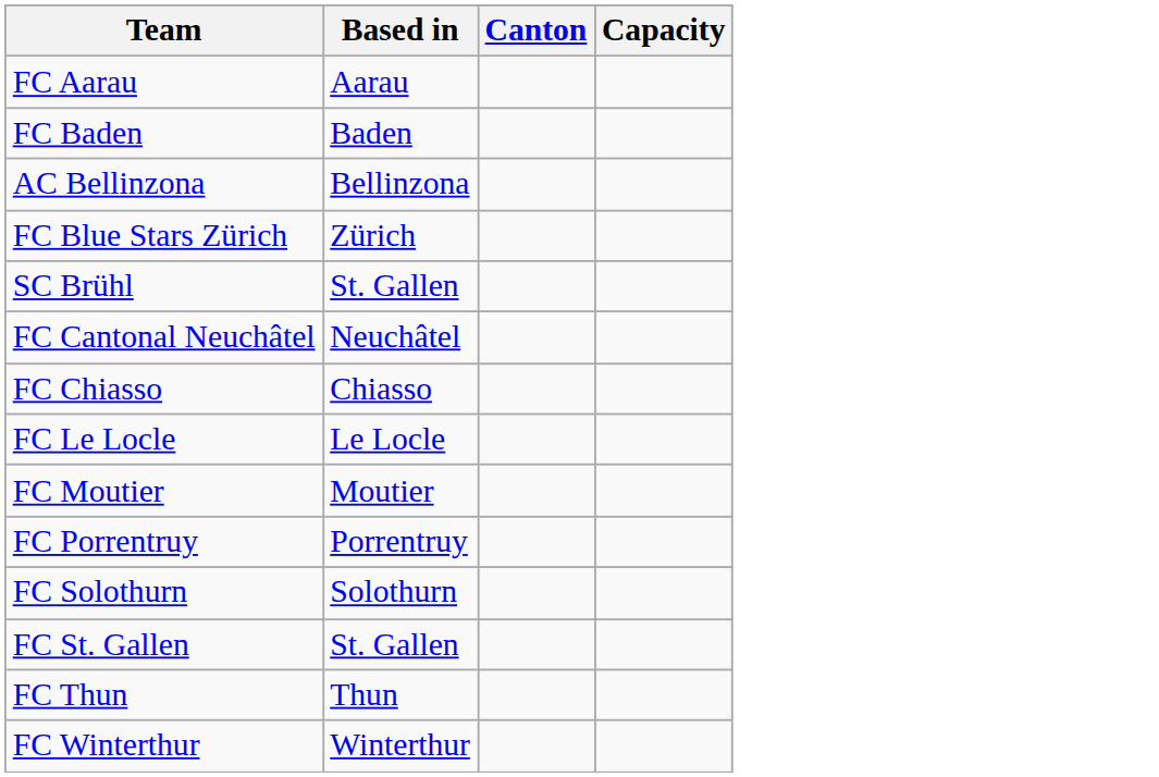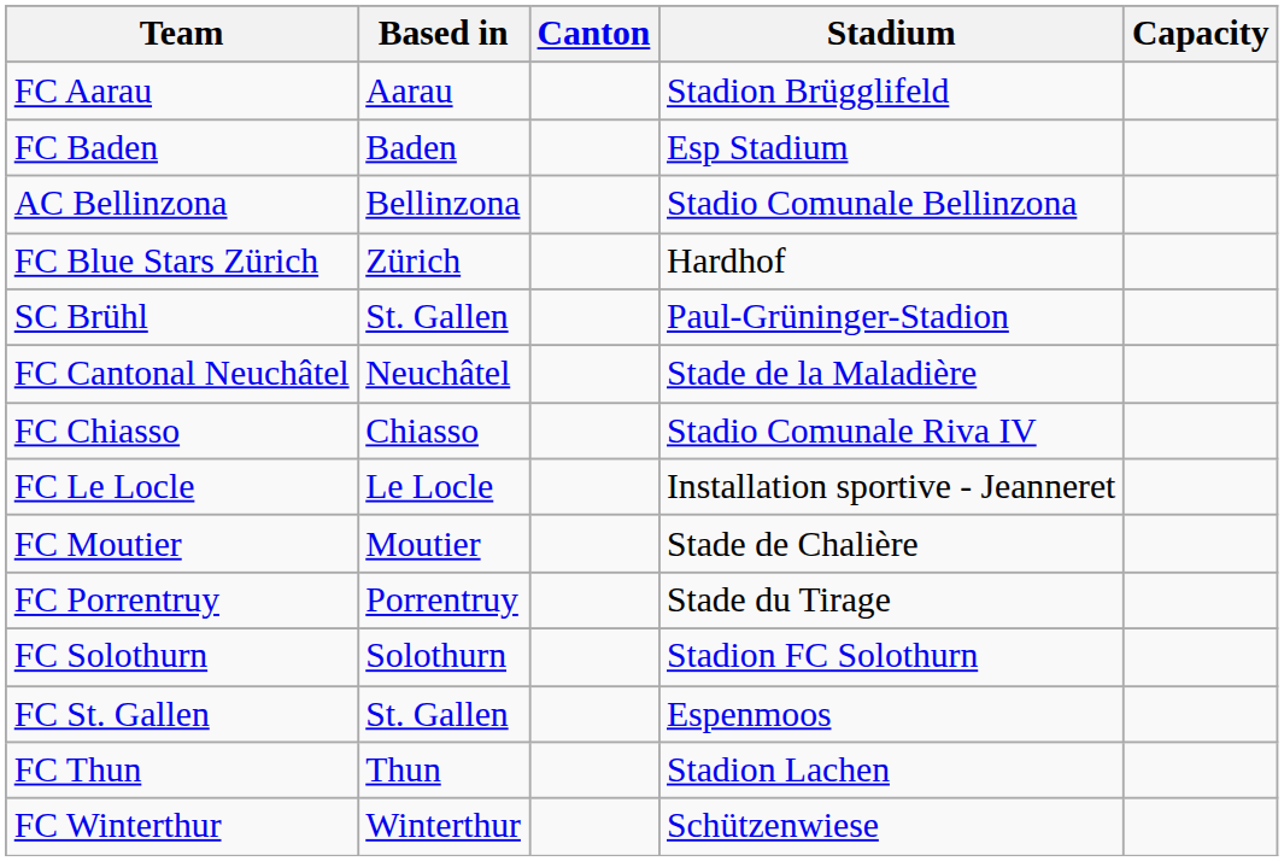 <table class="wikitable sortable" style="text-align: left;">
 <tr>
 <th>Team</th>
 <th>Based in</th>
 <th><a href='#'>Canton</a></th>
+<th>Stadium</th>
 <th>Capacity</th>
 </tr>
 <tr>
 <td><a href='#'>FC Aarau</a></td>
 <td><a href='#'>Aarau</a></td>
 <td></td>
+<td><a href='#'>Stadion Brügglifeld</a></td>
 <td></td>
 </tr>
 <tr>
 <td><a href='#'>FC Baden</a></td>
 <td><a href='#'>Baden</a></td>
 <td></td>
+<td><a href='#'>Esp Stadium</a></td>
 <td></td>
 </tr>
 <tr>
 <td><a href='#'>AC Bellinzona</a></td>
 <td><a href='#'>Bellinzona</a></td>
 <td></td>
+<td><a href='#'>Stadio Comunale Bellinzona</a></td>
 <td></td>
 </tr>
 <tr>
 <td><a href='#'>FC Blue Stars Zürich</a></td>
 <td><a href='#'>Zürich</a></td>
 <td></td>
+<td>Hardhof</td>
 <td></td>
 </tr>
 <tr>
 <td><a href='#'>SC Brühl</a></td>
 <td><a href='#'>St. Gallen</a></td>
 <td></td>
+<td><a href='#'>Paul-Grüninger-Stadion</a></td>
 <td></td>
 </tr>
 <tr>
 <td><a href='#'>FC Cantonal Neuchâtel</a></td>
 <td><a href='#'>Neuchâtel</a></td>
 <td></td>
+<td><a href='#'>Stade de la Maladière</a></td>
 <td></td>
 </tr>
 <tr>
 <td><a href='#'>FC Chiasso</a></td>
 <td><a href='#'>Chiasso</a></td>
 <td></td>
+<td><a href='#'>Stadio Comunale Riva IV</a></td>
 <td></td>
 </tr>
 <tr>
 <td><a href='#'>FC Le Locle</a></td>
 <td><a href='#'>Le Locle</a></td>
 <td></td>
+<td>Installation sportive - Jeanneret</td>
 <td></td>
 </tr>
 <tr>
 <td><a href='#'>FC Moutier</a></td>
 <td><a href='#'>Moutier</a></td>
 <td></td>
+<td>Stade de Chalière</td>
 <td></td>
 </tr>
 <tr>
 <td><a href='#'>FC Porrentruy</a></td>
 <td><a href='#'>Porrentruy</a></td>
 <td></td>
+<td>Stade du Tirage</td>
 <td></td>
 </tr>
 <tr>
 <td><a href='#'>FC Solothurn</a></td>
 <td><a href='#'>Solothurn</a></td>
 <td></td>
+<td><a href='#'>Stadion FC Solothurn</a></td>
 <td></td>
 </tr>
 <tr>
 <td><a href='#'>FC St. Gallen</a></td>
 <td><a href='#'>St. Gallen</a></td>
 <td></td>
+<td><a href='#'>Espenmoos</a></td>
 <td></td>
 </tr>
 <tr>
 <td><a href='#'>FC Thun</a></td>
 <td><a href='#'>Thun</a></td>
 <td></td>
+<td><a href='#'>Stadion Lachen</a></td>
 <td></td>
 </tr>
 <tr>
 <td><a href='#'>FC Winterthur</a></td>
 <td><a href='#'>Winterthur</a></td>
 <td></td>
+<td><a href='#'>Schützenwiese</a></td>
 <td></td>
 </tr>
 </table>
